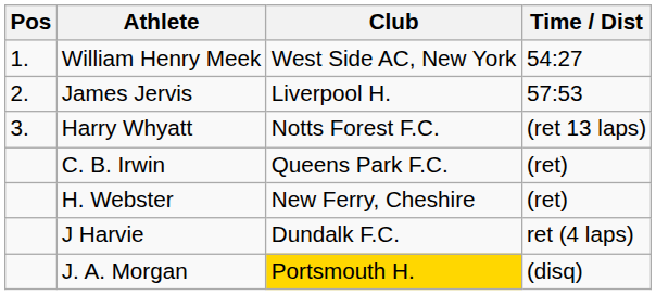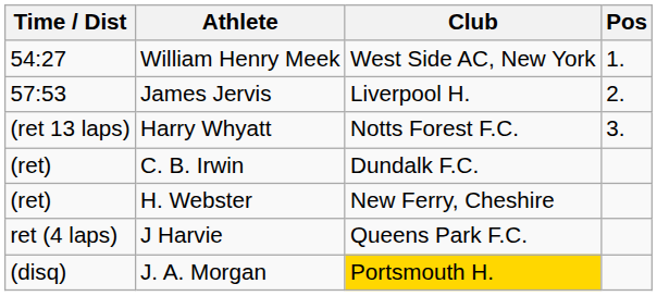 <table class="wikitable">
 <tr>
-<th>Pos</th>
+<th>Time / Dist</th>
 <th>Athlete</th>
 <th>Club</th>
-<th>Time / Dist</th>
+<th>Pos</th>
 </tr>
 <tr>
-<td>1.</td>
+<td>54:27</td>
 <td>William Henry Meek</td>
 <td>West Side AC, New York</td>
-<td>54:27</td>
+<td>1.</td>
 </tr>
 <tr>
-<td>2.</td>
+<td>57:53</td>
 <td>James Jervis</td>
 <td>Liverpool H.</td>
-<td>57:53</td>
+<td>2.</td>
 </tr>
 <tr>
-<td>3.</td>
+<td>(ret 13 laps)</td>
 <td>Harry Whyatt</td>
 <td>Notts Forest F.C.</td>
-<td>(ret 13 laps)</td>
+<td>3.</td>
 </tr>
 <tr>
+<td>(ret)</td>
+<td>C. B. Irwin</td>
+<td>Dundalk F.C.</td>
 <td></td>
-<td>C. B. Irwin</td>
-<td>Queens Park F.C.</td>
-<td>(ret)</td>
 </tr>
 <tr>
-<td></td>
+<td>(ret)</td>
 <td>H. Webster</td>
 <td>New Ferry, Cheshire</td>
-<td>(ret)</td>
+<td></td>
 </tr>
 <tr>
+<td>ret (4 laps)</td>
+<td>J Harvie</td>
+<td>Queens Park F.C.</td>
 <td></td>
-<td>J Harvie</td>
-<td>Dundalk F.C.</td>
-<td>ret (4 laps)</td>
 </tr>
 <tr>
-<td></td>
+<td>(disq)</td>
 <td>J. A. Morgan</td>
 <td style="background: gold;">Portsmouth H.</td>
-<td>(disq)</td>
+<td></td>
 </tr>
 </table>
